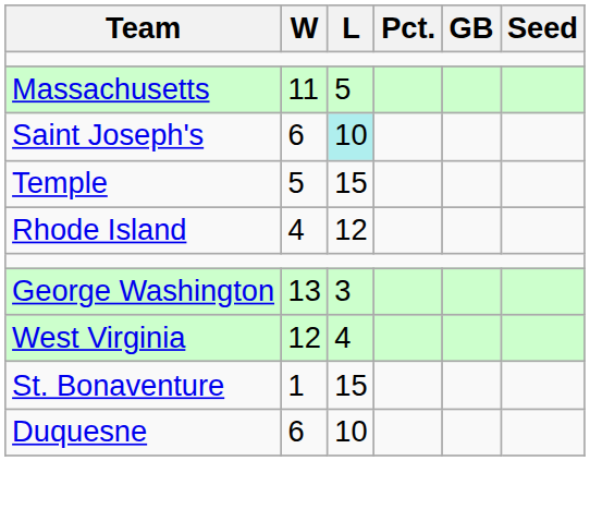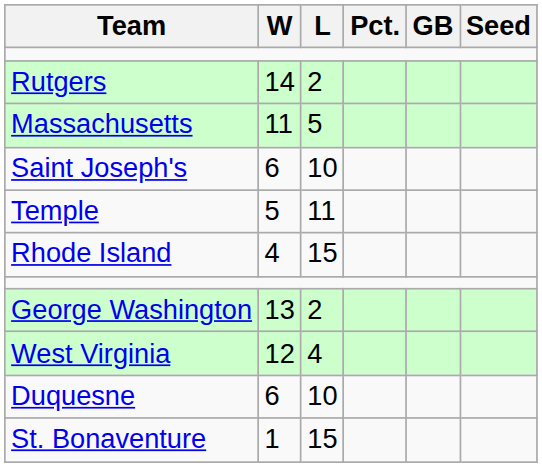 <table class=wikitable>
 <tr>
 <th>Team</th>
 <th>W</th>
 <th>L</th>
 <th>Pct.</th>
 <th>GB</th>
 <th>Seed</th>
 </tr>
 <tr>
 <td colspan=6></td>
 </tr>
 <tr bgcolor=#ccffcc>
+<td><a href='#'>Rutgers</a></td>
+<td>14</td>
+<td>2</td>
+<td></td>
+<td></td>
+<td></td>
+</tr>
+<tr bgcolor=#ccffcc>
 <td><a href='#'>Massachusetts</a></td>
 <td>11</td>
 <td>5</td>
 <td></td>
 <td></td>
 <td></td>
 </tr>
 <tr>
 <td><a href='#'>Saint Joseph's</a></td>
 <td>6</td>
-<td style="background: paleturquoise;">10</td>
+<td>10</td>
 <td></td>
 <td></td>
 <td></td>
 </tr>
 <tr>
 <td><a href='#'>Temple</a></td>
 <td>5</td>
-<td>15</td>
+<td>11</td>
 <td></td>
 <td></td>
 <td></td>
 </tr>
 <tr>
 <td><a href='#'>Rhode Island</a></td>
 <td>4</td>
-<td>12</td>
+<td>15</td>
 <td></td>
 <td></td>
 <td></td>
 </tr>
 <tr>
 <td colspan=6></td>
 </tr>
 <tr bgcolor=#ccffcc>
 <td><a href='#'>George Washington</a></td>
 <td>13</td>
-<td>3</td>
+<td>2</td>
 <td></td>
 <td></td>
 <td></td>
 </tr>
 <tr bgcolor=#ccffcc>
 <td><a href='#'>West Virginia</a></td>
 <td>12</td>
 <td>4</td>
 <td></td>
 <td></td>
 <td></td>
 </tr>
 <tr>
+<td><a href='#'>Duquesne</a></td>
+<td>6</td>
+<td>10</td>
+<td></td>
+<td></td>
+<td></td>
+</tr>
+<tr>
 <td><a href='#'>St. Bonaventure</a></td>
 <td>1</td>
 <td>15</td>
 <td></td>
 <td></td>
 <td></td>
 </tr>
-<tr>
-<td><a href='#'>Duquesne</a></td>
-<td>6</td>
-<td>10</td>
-<td></td>
-<td></td>
-<td></td>
-</tr>
 </table>
